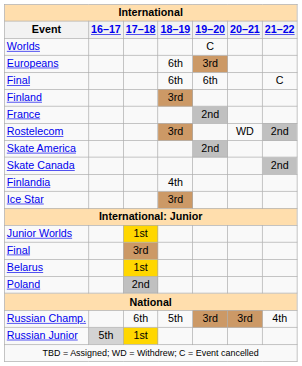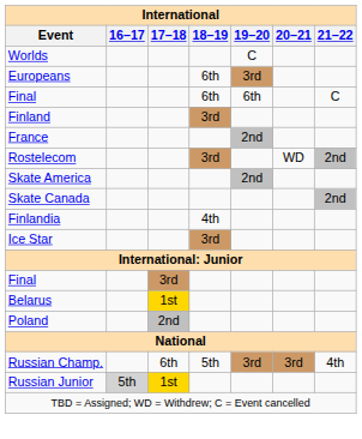 <table class="wikitable" style="text-align:center">
 <tr>
 <th style="background-color: #ffdead; " colspan=7 align=center>International</th>
 </tr>
 <tr>
 <th>Event</th>
 <th><a href='#'>16–17</a></th>
 <th><a href='#'>17–18</a></th>
 <th><a href='#'>18–19</a></th>
 <th><a href='#'>19–20</a></th>
 <th><a href='#'>20–21</a></th>
 <th><a href='#'>21–22</a></th>
 </tr>
 <tr>
 <td align="left"><a href='#'>Worlds</a></td>
 <td></td>
 <td></td>
 <td></td>
 <td>C</td>
 <td></td>
 <td></td>
 </tr>
 <tr>
 <td align="left"><a href='#'>Europeans</a></td>
 <td></td>
 <td></td>
 <td>6th</td>
 <td bgcolor=cc9966>3rd</td>
 <td></td>
 <td></td>
 </tr>
 <tr>
 <td align=left> <a href='#'>Final</a></td>
 <td></td>
 <td></td>
 <td>6th</td>
 <td>6th</td>
 <td></td>
 <td>C</td>
 </tr>
 <tr>
 <td align=left> <a href='#'>Finland</a></td>
 <td></td>
 <td></td>
 <td bgcolor=cc9966>3rd</td>
 <td></td>
 <td></td>
 <td></td>
 </tr>
 <tr>
 <td align=left> <a href='#'>France</a></td>
 <td></td>
 <td></td>
 <td></td>
 <td bgcolor=silver>2nd</td>
 <td></td>
 <td></td>
 </tr>
 <tr>
 <td align=left> <a href='#'>Rostelecom</a></td>
 <td></td>
 <td></td>
 <td bgcolor=cc9966>3rd</td>
 <td></td>
 <td>WD</td>
 <td bgcolor=silver>2nd</td>
 </tr>
 <tr>
 <td align=left> <a href='#'>Skate America</a></td>
 <td></td>
 <td></td>
 <td></td>
 <td bgcolor=silver>2nd</td>
 <td></td>
 <td></td>
 </tr>
 <tr>
 <td align=left> <a href='#'>Skate Canada</a></td>
 <td></td>
 <td></td>
 <td></td>
 <td></td>
 <td></td>
 <td bgcolor=silver>2nd</td>
 </tr>
 <tr>
 <td align=left> <a href='#'>Finlandia</a></td>
 <td></td>
 <td></td>
 <td>4th</td>
 <td></td>
 <td></td>
 <td></td>
 </tr>
 <tr>
 <td align=left><a href='#'>Ice Star</a></td>
 <td></td>
 <td></td>
 <td bgcolor=cc9966>3rd</td>
 <td></td>
 <td></td>
 <td></td>
 </tr>
 <tr>
 <th style="background-color: #ffdead; " colspan=7 align=center>International: Junior</th>
 </tr>
 <tr>
-<td align=left><a href='#'>Junior Worlds</a></td>
-<td></td>
-<td bgcolor=gold>1st</td>
-<td></td>
-<td></td>
-<td></td>
-<td></td>
-</tr>
-<tr>
 <td align=left> <a href='#'>Final</a></td>
 <td></td>
 <td bgcolor=cc9966>3rd</td>
 <td></td>
 <td></td>
 <td></td>
 <td></td>
 </tr>
 <tr>
 <td align=left> <a href='#'>Belarus</a></td>
 <td></td>
 <td bgcolor=gold>1st</td>
 <td></td>
 <td></td>
 <td></td>
 <td></td>
 </tr>
 <tr>
 <td align=left> <a href='#'>Poland</a></td>
 <td></td>
 <td bgcolor=silver>2nd</td>
 <td></td>
 <td></td>
 <td></td>
 <td></td>
 </tr>
 <tr>
 <th style="background-color: #ffdead; " colspan=7 align=center>National</th>
 </tr>
 <tr>
 <td align=left><a href='#'>Russian Champ.</a></td>
 <td></td>
 <td>6th</td>
 <td>5th</td>
 <td bgcolor=cc9966>3rd</td>
 <td bgcolor=cc9966>3rd</td>
 <td>4th</td>
 </tr>
 <tr>
 <td align=left><a href='#'>Russian Junior</a></td>
 <td style="background: lightgrey;">5th</td>
 <td bgcolor=gold>1st</td>
 <td></td>
 <td></td>
 <td></td>
 <td></td>
 </tr>
 <tr>
 <td colspan=7 align=center><small> TBD = Assigned; WD = Withdrew; C = Event cancelled </small></td>
 </tr>
 </table>
